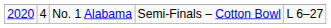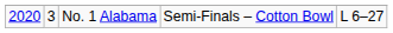 <table class="wikitable">
 <tr>
 </tr>
 <tr>
 <td><a href='#'>2020</a></td>
-<td>4</td>
+<td>3</td>
 <td>No. 1 <a href='#'>Alabama</a></td>
 <td>Semi-Finals – <a href='#'>Cotton Bowl</a></td>
 <td>L 6–27</td>
 </tr>
 </table>
